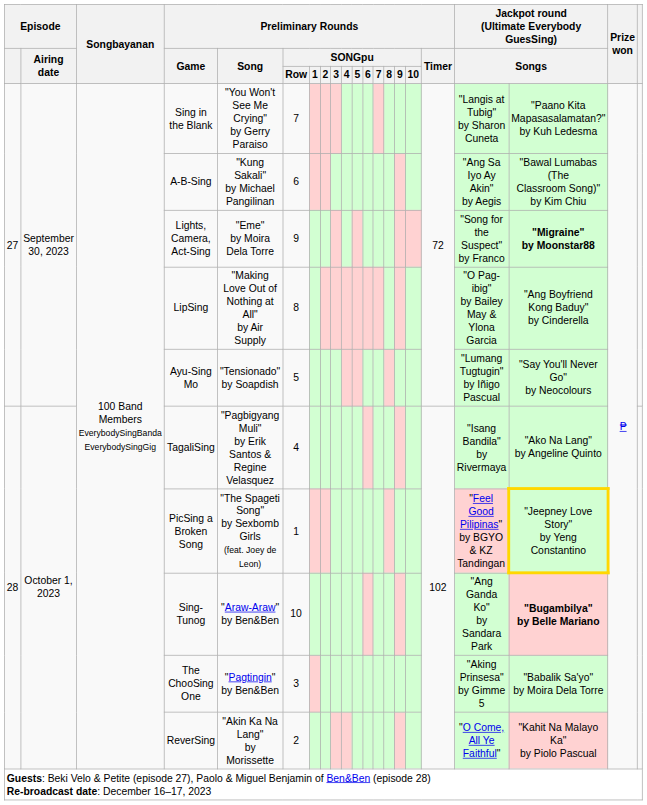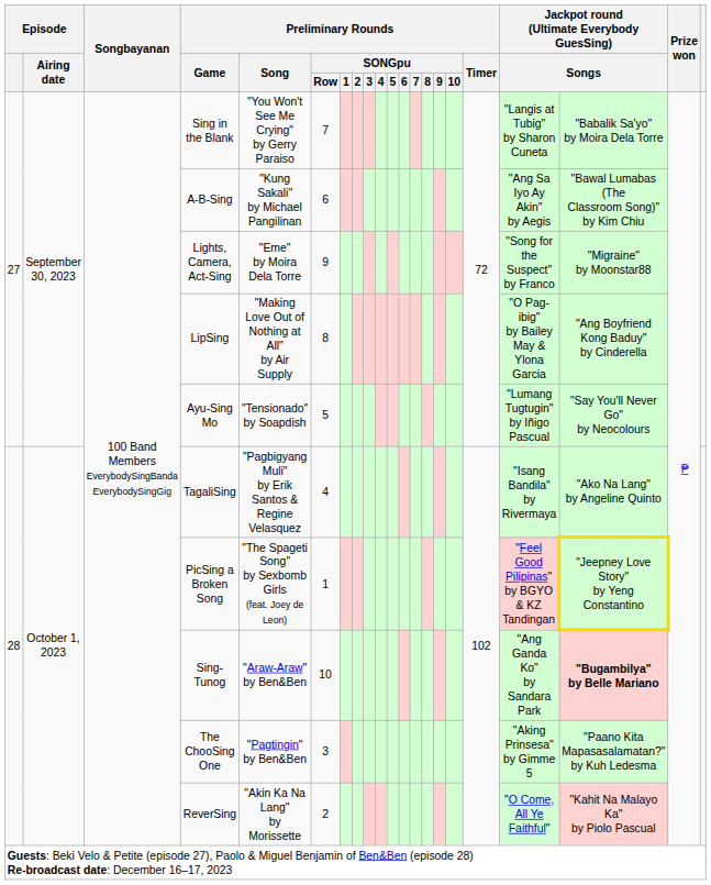 <table class="wikitable" style="text-align:center; font-size:90%; line-height:18px;" width="100%">
 <tr>
 <th colspan="2">Episode</th>
 <th rowspan="3">Songbayanan</th>
 <th colspan="14">Preliminary Rounds</th>
 <th colspan="2">Jackpot round<br><strong>(Ultimate Everybody GuesSing)</strong></th>
 <th rowspan="3">Prize won</th>
 <th rowspan="3"></th>
 </tr>
 <tr>
 <th rowspan="2"></th>
 <th rowspan="2">Airing date</th>
 <th rowspan="2">Game</th>
 <th rowspan="2">Song</th>
 <th colspan="11">SONGpu</th>
 <th rowspan="2">Timer</th>
 <th colspan="2" rowspan="2">Songs</th>
 </tr>
 <tr>
 <th>Row</th>
 <th>1</th>
 <th>2</th>
 <th>3</th>
 <th>4</th>
 <th>5</th>
 <th>6</th>
 <th>7</th>
 <th>8</th>
 <th>9</th>
 <th>10</th>
 </tr>
 <tr>
 <td rowspan="5">27</td>
 <td rowspan="5">September 30, 2023</td>
 <td rowspan="10">100 Band Members<br><small>EverybodySingBanda<br>EverybodySingGig</small></td>
 <td>Sing in the Blank</td>
 <td>"You Won't See Me Crying"<br>by Gerry Paraiso</td>
 <td>7</td>
 <td style="background:#FFD2D2"></td>
 <td style="background:#FFD2D2"></td>
 <td style="background:#FFD2D2"></td>
 <td style="background:#D2FFD2"></td>
 <td style="background:#D2FFD2"></td>
 <td style="background:#D2FFD2"></td>
 <td style="background:#FFD2D2"></td>
 <td style="background:#D2FFD2"></td>
 <td style="background:#D2FFD2"></td>
 <td style="background:#D2FFD2"></td>
 <td rowspan="5">72<br></td>
 <td style="background:#D2FFD2">"Langis at Tubig"<br>by Sharon Cuneta</td>
-<td style="background:#D2FFD2">"Paano Kita Mapasasalamatan?"<br>by Kuh Ledesma</td>
+<td style="background:#D2FFD2">"Babalik Sa'yo"<br>by Moira Dela Torre</td>
 <td rowspan="10"><a href='#'>₱</a></td>
 <td rowspan="5"><br></td>
 </tr>
 <tr>
 <td>A-B-Sing</td>
 <td>"Kung Sakali"<br>by Michael Pangilinan</td>
 <td>6</td>
 <td style="background:#FFD2D2"></td>
 <td style="background:#FFD2D2"></td>
 <td style="background:#D2FFD2"></td>
 <td style="background:#D2FFD2"></td>
 <td style="background:#D2FFD2"></td>
 <td style="background:#D2FFD2"></td>
 <td style="background:#D2FFD2"></td>
 <td style="background:#D2FFD2"></td>
 <td style="background:#FFD2D2"></td>
 <td style="background:#D2FFD2"></td>
 <td style="background:#D2FFD2">"Ang Sa Iyo Ay Akin"<br>by Aegis</td>
 <td style="background:#D2FFD2">"Bawal Lumabas (The<br>Classroom Song)"<br>by Kim Chiu</td>
 </tr>
 <tr>
 <td>Lights, Camera, Act-Sing</td>
 <td>"Eme"<br>by Moira Dela Torre</td>
 <td>9</td>
 <td style="background:#D2FFD2"></td>
 <td style="background:#D2FFD2"></td>
 <td style="background:#FFD2D2"></td>
 <td style="background:#D2FFD2"></td>
 <td style="background:#FFD2D2"></td>
 <td style="background:#D2FFD2"></td>
 <td style="background:#D2FFD2"></td>
 <td style="background:#D2FFD2"></td>
 <td style="background:#FFD2D2"></td>
 <td style="background:#FFD2D2"></td>
 <td style="background:#D2FFD2">"Song for the Suspect"<br>by Franco</td>
-<td style="background:#D2FFD2"><strong>"Migraine"<br>by Moonstar88</strong></td>
+<td style="background:#D2FFD2">"Migraine"<br>by Moonstar88</td>
 </tr>
 <tr>
 <td>LipSing</td>
 <td>"Making Love Out of Nothing at All"<br>by Air Supply</td>
 <td>8</td>
 <td style="background:#D2FFD2"></td>
 <td style="background:#FFD2D2"></td>
 <td style="background:#FFD2D2"></td>
 <td style="background:#FFD2D2"></td>
 <td style="background:#FFD2D2"></td>
 <td style="background:#FFD2D2"></td>
 <td style="background:#FFD2D2"></td>
 <td style="background:#D2FFD2"></td>
 <td style="background:#FFD2D2"></td>
 <td style="background:#D2FFD2"></td>
 <td style="background:#D2FFD2">"O Pag-ibig"<br>by Bailey May & Ylona Garcia</td>
 <td style="background:#D2FFD2">"Ang Boyfriend<br>Kong Baduy"<br>by Cinderella</td>
 </tr>
 <tr>
 <td>Ayu-Sing Mo</td>
 <td>"Tensionado"<br>by Soapdish</td>
 <td>5</td>
 <td style="background:#D2FFD2"></td>
 <td style="background:#D2FFD2"></td>
 <td style="background:#D2FFD2"></td>
 <td style="background:#FFD2D2"></td>
 <td style="background:#FFD2D2"></td>
 <td style="background:#D2FFD2"></td>
 <td style="background:#D2FFD2"></td>
 <td style="background:#FFD2D2"></td>
 <td style="background:#D2FFD2"></td>
 <td style="background:#D2FFD2"></td>
 <td style="background:#D2FFD2">"Lumang Tugtugin"<br>by Iñigo Pascual</td>
 <td style="background:#D2FFD2">"Say You'll Never Go"<br>by Neocolours</td>
 </tr>
 <tr>
 <td rowspan="5">28</td>
 <td rowspan="5">October 1, 2023</td>
 <td>TagaliSing</td>
 <td>"Pagbigyang Muli"<br>by Erik Santos & Regine Velasquez</td>
 <td>4</td>
 <td style="background:#D2FFD2"></td>
 <td style="background:#D2FFD2"></td>
 <td style="background:#D2FFD2"></td>
 <td style="background:#D2FFD2"></td>
 <td style="background:#D2FFD2"></td>
 <td style="background:#FFD2D2"></td>
 <td style="background:#D2FFD2"></td>
 <td style="background:#D2FFD2"></td>
 <td style="background:#FFD2D2"></td>
 <td style="background:#D2FFD2"></td>
 <td rowspan="5">102<br></td>
 <td style="background:#D2FFD2">"Isang Bandila"<br>by Rivermaya</td>
 <td style="background:#D2FFD2">"Ako Na Lang"<br>by Angeline Quinto</td>
 <td rowspan="5"><br></td>
 </tr>
 <tr>
 <td>PicSing a Broken Song</td>
 <td>"The Spageti Song"<br>by Sexbomb Girls<br><small>(feat. Joey de Leon)</small></td>
 <td>1</td>
 <td style="background:#FFD2D2"></td>
 <td style="background:#FFD2D2"></td>
 <td style="background:#D2FFD2"></td>
 <td style="background:#D2FFD2"></td>
 <td style="background:#D2FFD2"></td>
 <td style="background:#D2FFD2"></td>
 <td style="background:#D2FFD2"></td>
 <td style="background:#FFD2D2"></td>
 <td style="background:#D2FFD2"></td>
 <td style="background:#D2FFD2"></td>
 <td style="background:#FFD2D2">"<a href='#'>Feel Good Pilipinas</a>"<br>by BGYO & KZ Tandingan</td>
 <td style="background: #D2FFD2; border:solid 4px #FFD700;">"Jeepney Love Story"<br>by Yeng Constantino</td>
 </tr>
 <tr>
 <td>Sing-Tunog</td>
 <td>"<a href='#'>Araw-Araw</a>"<br>by Ben&Ben</td>
 <td>10</td>
 <td style="background:#D2FFD2"></td>
 <td style="background:#D2FFD2"></td>
 <td style="background:#D2FFD2"></td>
 <td style="background:#D2FFD2"></td>
 <td style="background:#D2FFD2"></td>
 <td style="background:#FFD2D2"></td>
 <td style="background:#D2FFD2"></td>
 <td style="background:#D2FFD2"></td>
 <td style="background:#FFD2D2"></td>
 <td style="background:#D2FFD2"></td>
 <td style="background:#D2FFD2">"Ang Ganda Ko"<br>by Sandara Park</td>
 <td style="background:#FFD2D2"><strong>"Bugambilya"<br>by Belle Mariano</strong></td>
 </tr>
 <tr>
 <td>The ChooSing One</td>
 <td>"<a href='#'>Pagtingin</a>"<br>by Ben&Ben</td>
 <td>3</td>
 <td style="background:#FFD2D2"></td>
 <td style="background:#D2FFD2"></td>
 <td style="background:#D2FFD2"></td>
 <td style="background:#D2FFD2"></td>
 <td style="background:#D2FFD2"></td>
 <td style="background:#D2FFD2"></td>
 <td style="background:#D2FFD2"></td>
 <td style="background:#D2FFD2"></td>
 <td style="background:#D2FFD2"></td>
 <td style="background:#D2FFD2"></td>
 <td style="background:#D2FFD2">"Aking Prinsesa"<br>by Gimme 5</td>
-<td style="background:#D2FFD2">"Babalik Sa'yo"<br>by Moira Dela Torre</td>
+<td style="background:#D2FFD2">"Paano Kita Mapasasalamatan?"<br>by Kuh Ledesma</td>
 </tr>
 <tr>
 <td>ReverSing</td>
 <td>"Akin Ka Na Lang"<br>by Morissette</td>
 <td>2</td>
 <td style="background:#D2FFD2"></td>
 <td style="background:#D2FFD2"></td>
 <td style="background:#FFD2D2"></td>
 <td style="background:#FFD2D2"></td>
 <td style="background:#D2FFD2"></td>
 <td style="background:#D2FFD2"></td>
 <td style="background:#D2FFD2"></td>
 <td style="background:#D2FFD2"></td>
 <td style="background:#FFD2D2"></td>
 <td style="background:#D2FFD2"></td>
 <td style="background:#D2FFD2">"<a href='#'>O Come, All Ye Faithful</a>"</td>
 <td style="background:#FFD2D2">"Kahit Na Malayo Ka"<br>by Piolo Pascual</td>
 </tr>
 <tr>
 <td colspan="21" style="background:white;" align="left"><strong>Guests</strong>: Beki Velo & Petite (episode 27), Paolo & Miguel Benjamin of <a href='#'>Ben&Ben</a> (episode 28)<br><strong>Re-broadcast date</strong>: December 16–17, 2023</td>
 </tr>
 </table>
